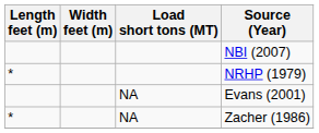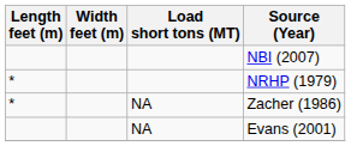 <table class="wikitable sortable">
 <tr>
 <th width="*"><strong>Length</strong><br>feet (m)</th>
 <th width="*"><strong>Width</strong><br>feet (m)</th>
 <th width="*"><strong>Load</strong><br>short tons (MT)</th>
 <th width="*" class="unsortable"><strong>Source<br>(Year)</strong></th>
 </tr>
 <tr ->
 <td></td>
 <td></td>
 <td></td>
 <td><a href='#'>NBI</a> (2007)</td>
 </tr>
 <tr ->
 <td>*</td>
 <td></td>
 <td></td>
 <td><a href='#'>NRHP</a> (1979)</td>
 </tr>
 <tr ->
+<td>*</td>
+<td></td>
+<td>NA</td>
+<td>Zacher (1986)</td>
+</tr>
+<tr ->
 <td></td>
 <td></td>
 <td>NA</td>
 <td>Evans (2001)</td>
 </tr>
 <tr ->
-<td>*</td>
-<td></td>
-<td>NA</td>
-<td>Zacher (1986)</td>
-</tr>
-<tr ->
 </tr>
 </table>
